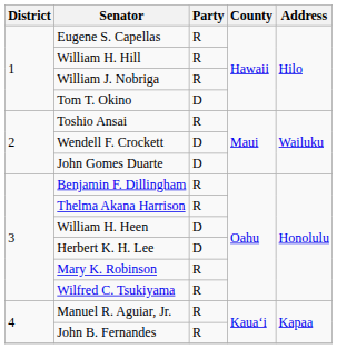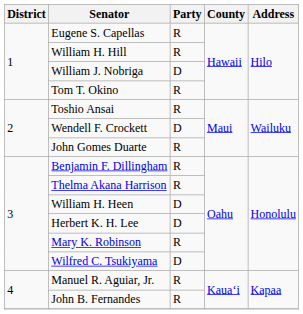 <table class= "sortable wikitable">
 <tr>
 <th>District</th>
 <th>Senator</th>
 <th>Party</th>
 <th>County</th>
 <th>Address</th>
 </tr>
 <tr>
 <td rowspan=4>1</td>
 <td>Eugene S. Capellas</td>
 <td>R</td>
 <td rowspan=4><a href='#'>Hawaii</a></td>
 <td rowspan=4><a href='#'>Hilo</a></td>
 </tr>
 <tr>
 <td>William H. Hill</td>
 <td>R</td>
 </tr>
 <tr>
 <td>William J. Nobriga</td>
-<td>R</td>
+<td>D</td>
 </tr>
 <tr>
 <td>Tom T. Okino</td>
-<td>D</td>
+<td>R</td>
 </tr>
 <tr>
 <td rowspan=3>2</td>
 <td>Toshio Ansai</td>
 <td>R</td>
 <td rowspan=3><a href='#'>Maui</a></td>
 <td rowspan=3><a href='#'>Wailuku</a></td>
 </tr>
 <tr>
 <td>Wendell F. Crockett</td>
 <td>D</td>
 </tr>
 <tr>
 <td>John Gomes Duarte</td>
-<td>D</td>
+<td>R</td>
 </tr>
 <tr>
 <td rowspan=6>3</td>
 <td><a href='#'>Benjamin F. Dillingham</a></td>
 <td>R</td>
 <td rowspan=6><a href='#'>Oahu</a></td>
 <td rowspan=6><a href='#'>Honolulu</a></td>
 </tr>
 <tr>
 <td><a href='#'>Thelma Akana Harrison</a></td>
 <td>R</td>
 </tr>
 <tr>
 <td>William H. Heen</td>
 <td>D</td>
 </tr>
 <tr>
 <td>Herbert K. H. Lee</td>
 <td>D</td>
 </tr>
 <tr>
 <td><a href='#'>Mary K. Robinson</a></td>
 <td>R</td>
 </tr>
 <tr>
 <td><a href='#'>Wilfred C. Tsukiyama</a></td>
-<td>R</td>
+<td>D</td>
 </tr>
 <tr>
 <td rowspan=2>4</td>
 <td>Manuel R. Aguiar, Jr.</td>
 <td>R</td>
 <td rowspan=2><a href='#'>Kauaʻi</a></td>
 <td rowspan=2><a href='#'>Kapaa</a></td>
 </tr>
 <tr>
 <td>John B. Fernandes</td>
 <td>R</td>
 </tr>
 <tr>
 </tr>
 </table>
